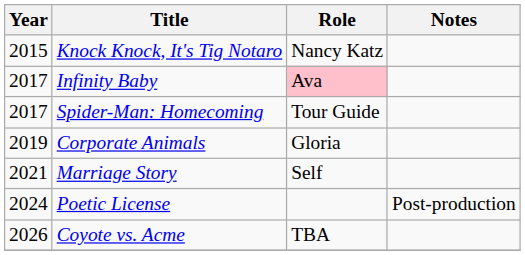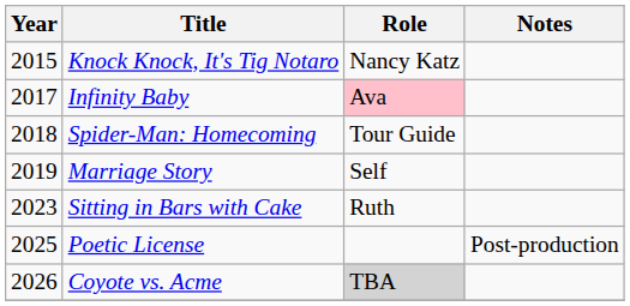 <table class="wikitable sortable">
 <tr>
 <th>Year</th>
 <th>Title</th>
 <th>Role</th>
 <th>Notes</th>
 </tr>
 <tr>
 <td>2015</td>
 <td><em><a href='#'>Knock Knock, It's Tig Notaro</a></em></td>
 <td>Nancy Katz</td>
 <td></td>
 </tr>
 <tr>
 <td>2017</td>
 <td><em><a href='#'>Infinity Baby</a></em></td>
 <td style="background: pink;">Ava</td>
 <td></td>
 </tr>
 <tr>
-<td>2017</td>
+<td>2018</td>
 <td><em><a href='#'>Spider-Man: Homecoming</a></em></td>
 <td>Tour Guide</td>
 <td></td>
 </tr>
 <tr>
 <td>2019</td>
-<td><em><a href='#'>Corporate Animals</a></em></td>
-<td>Gloria</td>
-<td></td>
-</tr>
-<tr>
-<td>2021</td>
 <td><em><a href='#'>Marriage Story</a></em></td>
 <td>Self</td>
 <td></td>
 </tr>
 <tr>
-<td>2024</td>
+<td>2023</td>
+<td><em><a href='#'>Sitting in Bars with Cake</a></em></td>
+<td>Ruth</td>
+<td></td>
+</tr>
+<tr>
+<td>2025</td>
 <td><em><a href='#'>Poetic License</a></em></td>
 <td></td>
 <td>Post-production</td>
 </tr>
 <tr>
 <td>2026</td>
 <td><em><a href='#'>Coyote vs. Acme</a></em></td>
-<td>TBA</td>
+<td style="background: lightgrey;">TBA</td>
 <td></td>
 </tr>
 <tr>
 </tr>
 </table>
